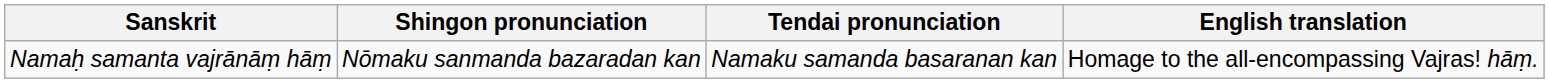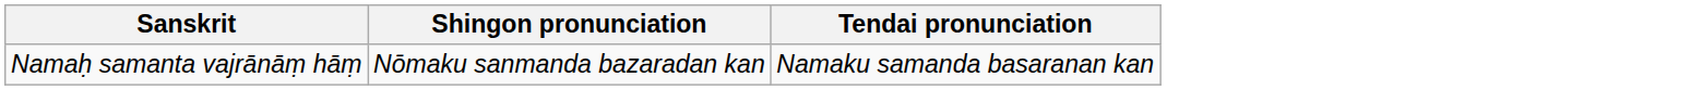 <table class="wikitable">
 <tr>
 <th>Sanskrit</th>
 <th>Shingon pronunciation</th>
 <th>Tendai pronunciation</th>
-<th>English translation</th>
 </tr>
 <tr>
 <td><em>Namaḥ samanta vajrānāṃ hāṃ</em></td>
 <td><em>Nōmaku sanmanda bazaradan kan</em></td>
 <td><em>Namaku samanda basaranan kan</em></td>
-<td>Homage to the all-encompassing Vajras! <em>hāṃ.</em></td>
 </tr>
 </table>
